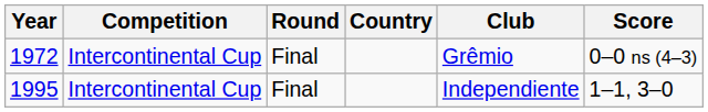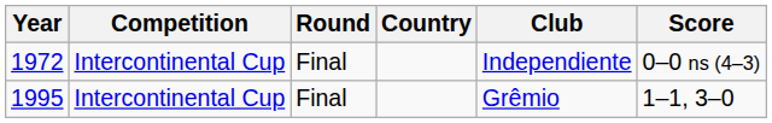 <table class="wikitable">
 <tr>
 <th>Year</th>
 <th>Competition</th>
 <th>Round</th>
 <th>Country</th>
 <th>Club</th>
 <th>Score</th>
 </tr>
 <tr>
 <td><a href='#'>1972</a></td>
 <td><a href='#'>Intercontinental Cup</a></td>
 <td>Final</td>
 <td></td>
-<td><a href='#'>Grêmio</a></td>
+<td><a href='#'>Independiente</a></td>
 <td>0–0 <small>ns (4–3)</small></td>
 </tr>
 <tr>
 <td><a href='#'>1995</a></td>
 <td><a href='#'>Intercontinental Cup</a></td>
 <td>Final</td>
 <td></td>
-<td><a href='#'>Independiente</a></td>
+<td><a href='#'>Grêmio</a></td>
 <td>1–1, 3–0</td>
 </tr>
 </table>
